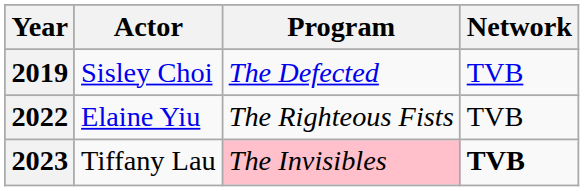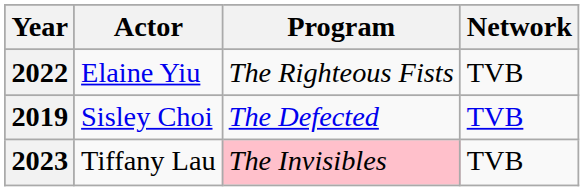 <table class="wikitable plainrowheaders">
 <tr>
 <th>Year</th>
 <th>Actor</th>
 <th>Program</th>
 <th>Network</th>
 </tr>
 <tr>
+<th scope="row">2022</th>
+<td><a href='#'>Elaine Yiu</a></td>
+<td><em>The Righteous Fists</em></td>
+<td>TVB</td>
+</tr>
+<tr>
 <th scope="row">2019</th>
 <td><a href='#'>Sisley Choi</a></td>
 <td><em><a href='#'>The Defected</a></em></td>
 <td><a href='#'>TVB</a></td>
 </tr>
 <tr>
-<th scope="row">2022</th>
-<td><a href='#'>Elaine Yiu</a></td>
-<td><em>The Righteous Fists</em></td>
-<td>TVB</td>
-</tr>
-<tr>
 <th scope="row">2023</th>
 <td>Tiffany Lau</td>
 <td style="background: pink;"><em>The Invisibles</em></td>
-<td><strong>TVB</strong></td>
+<td>TVB</td>
 </tr>
 </table>
